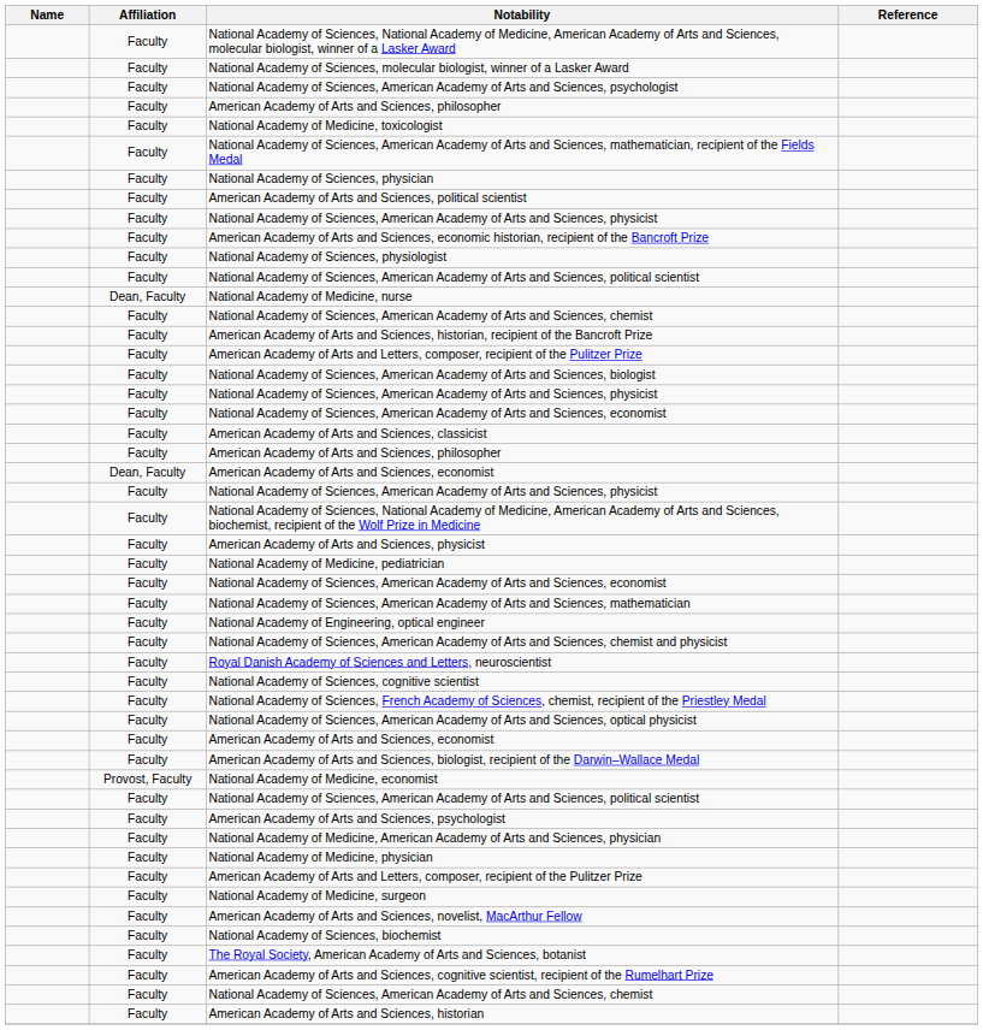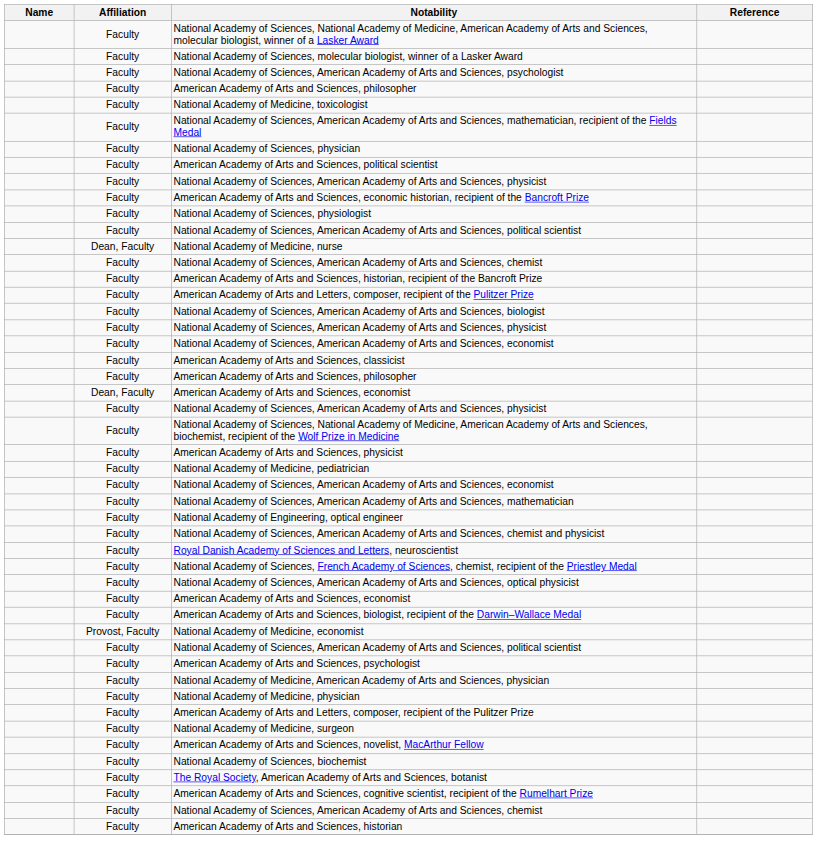 <table class="wikitable sortable" style="width:100%">
 <tr>
 <th style="width:*;">Name</th>
 <th style="width:12%;" class="unsortable">Affiliation</th>
 <th style="width:65%;" class="unsortable">Notability</th>
 <th style="width:*;" class="unsortable">Reference</th>
 </tr>
 <tr>
 <td></td>
 <td style="text-align:center;">Faculty</td>
 <td>National Academy of Sciences, National Academy of Medicine, American Academy of Arts and Sciences, molecular biologist, winner of a <a href='#'>Lasker Award</a></td>
 <td style="text-align:center;"></td>
 </tr>
 <tr>
 <td></td>
 <td style="text-align:center;">Faculty</td>
 <td>National Academy of Sciences, molecular biologist, winner of a Lasker Award</td>
 <td style="text-align:center;"></td>
 </tr>
 <tr>
 <td></td>
 <td style="text-align:center;">Faculty</td>
 <td>National Academy of Sciences, American Academy of Arts and Sciences, psychologist</td>
 <td style="text-align:center;"></td>
 </tr>
 <tr>
 <td></td>
 <td style="text-align:center;">Faculty</td>
 <td>American Academy of Arts and Sciences, philosopher</td>
 <td style="text-align:center;"></td>
 </tr>
 <tr>
 <td></td>
 <td style="text-align:center;">Faculty</td>
 <td>National Academy of Medicine, toxicologist</td>
 <td style="text-align:center;"></td>
 </tr>
 <tr>
 <td></td>
 <td style="text-align:center;">Faculty</td>
 <td>National Academy of Sciences, American Academy of Arts and Sciences, mathematician, recipient of the <a href='#'>Fields Medal</a></td>
 <td style="text-align:center;"></td>
 </tr>
 <tr>
 <td></td>
 <td style="text-align:center;">Faculty</td>
 <td>National Academy of Sciences, physician</td>
 <td style="text-align:center;"></td>
 </tr>
 <tr>
 <td></td>
 <td style="text-align:center;">Faculty</td>
 <td>American Academy of Arts and Sciences, political scientist</td>
 <td style="text-align:center;"></td>
 </tr>
 <tr>
 <td></td>
 <td style="text-align:center;">Faculty</td>
 <td>National Academy of Sciences, American Academy of Arts and Sciences, physicist</td>
 <td style="text-align:center;"></td>
 </tr>
 <tr>
 <td></td>
 <td style="text-align:center;">Faculty</td>
 <td>American Academy of Arts and Sciences, economic historian, recipient of the <a href='#'>Bancroft Prize</a></td>
 <td style="text-align:center;"></td>
 </tr>
 <tr>
 <td></td>
 <td style="text-align:center;">Faculty</td>
 <td>National Academy of Sciences, physiologist</td>
 <td style="text-align:center;"></td>
 </tr>
 <tr>
 <td></td>
 <td style="text-align:center;">Faculty</td>
 <td>National Academy of Sciences, American Academy of Arts and Sciences, political scientist</td>
 <td style="text-align:center;"></td>
 </tr>
 <tr>
 <td></td>
 <td style="text-align:center;">Dean, Faculty</td>
 <td>National Academy of Medicine, nurse</td>
 <td style="text-align:center;"></td>
 </tr>
 <tr>
 <td></td>
 <td style="text-align:center;">Faculty</td>
 <td>National Academy of Sciences, American Academy of Arts and Sciences, chemist</td>
 <td style="text-align:center;"></td>
 </tr>
 <tr>
 <td></td>
 <td style="text-align:center;">Faculty</td>
 <td>American Academy of Arts and Sciences, historian, recipient of the Bancroft Prize</td>
 <td style="text-align:center;"></td>
 </tr>
 <tr>
 <td></td>
 <td style="text-align:center;">Faculty</td>
 <td>American Academy of Arts and Letters, composer, recipient of the <a href='#'>Pulitzer Prize</a></td>
 <td style="text-align:center;"></td>
 </tr>
 <tr>
 <td></td>
 <td style="text-align:center;">Faculty</td>
 <td>National Academy of Sciences, American Academy of Arts and Sciences, biologist</td>
 <td style="text-align:center;"></td>
 </tr>
 <tr>
 <td></td>
 <td style="text-align:center;">Faculty</td>
 <td>National Academy of Sciences, American Academy of Arts and Sciences, physicist</td>
 <td style="text-align:center;"></td>
 </tr>
 <tr>
 <td></td>
 <td style="text-align:center;">Faculty</td>
 <td>National Academy of Sciences, American Academy of Arts and Sciences, economist</td>
 <td style="text-align:center;"></td>
 </tr>
 <tr>
 <td></td>
 <td style="text-align:center;">Faculty</td>
 <td>American Academy of Arts and Sciences, classicist</td>
 <td style="text-align:center;"></td>
 </tr>
 <tr>
 <td></td>
 <td style="text-align:center;">Faculty</td>
 <td>American Academy of Arts and Sciences, philosopher</td>
 <td style="text-align:center;"></td>
 </tr>
 <tr>
 <td></td>
 <td style="text-align:center;">Dean, Faculty</td>
 <td>American Academy of Arts and Sciences, economist</td>
 <td style="text-align:center;"></td>
 </tr>
 <tr>
 <td></td>
 <td style="text-align:center;">Faculty</td>
 <td>National Academy of Sciences, American Academy of Arts and Sciences, physicist</td>
 <td style="text-align:center;"></td>
 </tr>
 <tr>
 <td></td>
 <td style="text-align:center;">Faculty</td>
 <td>National Academy of Sciences, National Academy of Medicine, American Academy of Arts and Sciences, biochemist, recipient of the <a href='#'>Wolf Prize in Medicine</a></td>
 <td style="text-align:center;"></td>
 </tr>
 <tr>
 <td></td>
 <td style="text-align:center;">Faculty</td>
 <td>American Academy of Arts and Sciences, physicist</td>
 <td style="text-align:center;"></td>
 </tr>
 <tr>
 <td></td>
 <td style="text-align:center;">Faculty</td>
 <td>National Academy of Medicine, pediatrician</td>
 <td style="text-align:center;"></td>
 </tr>
 <tr>
 <td></td>
 <td style="text-align:center;">Faculty</td>
 <td>National Academy of Sciences, American Academy of Arts and Sciences, economist</td>
 <td style="text-align:center;"></td>
 </tr>
 <tr>
 <td></td>
 <td style="text-align:center;">Faculty</td>
 <td>National Academy of Sciences, American Academy of Arts and Sciences, mathematician</td>
 <td style="text-align:center;"></td>
 </tr>
 <tr>
 <td></td>
 <td style="text-align:center;">Faculty</td>
 <td>National Academy of Engineering, optical engineer</td>
 <td style="text-align:center;"></td>
 </tr>
 <tr>
 <td></td>
 <td style="text-align:center;">Faculty</td>
 <td>National Academy of Sciences, American Academy of Arts and Sciences, chemist and physicist</td>
 <td style="text-align:center;"></td>
 </tr>
 <tr>
 <td></td>
 <td style="text-align:center;">Faculty</td>
 <td><a href='#'>Royal Danish Academy of Sciences and Letters</a>, neuroscientist</td>
 <td style="text-align:center;"></td>
 </tr>
 <tr>
 <td></td>
 <td style="text-align:center;">Faculty</td>
-<td>National Academy of Sciences, cognitive scientist</td>
-<td style="text-align:center;"></td>
-</tr>
-<tr>
-<td></td>
-<td style="text-align:center;">Faculty</td>
 <td>National Academy of Sciences, <a href='#'>French Academy of Sciences</a>, chemist, recipient of the <a href='#'>Priestley Medal</a></td>
 <td style="text-align:center;"></td>
 </tr>
 <tr>
 <td></td>
 <td style="text-align:center;">Faculty</td>
 <td>National Academy of Sciences, American Academy of Arts and Sciences, optical physicist</td>
 <td style="text-align:center;"></td>
 </tr>
 <tr>
 <td></td>
 <td style="text-align:center;">Faculty</td>
 <td>American Academy of Arts and Sciences, economist</td>
 <td style="text-align:center;"></td>
 </tr>
 <tr>
 <td></td>
 <td style="text-align:center;">Faculty</td>
 <td>American Academy of Arts and Sciences, biologist, recipient of the <a href='#'>Darwin–Wallace Medal</a></td>
 <td style="text-align:center;"></td>
 </tr>
 <tr>
 <td></td>
 <td style="text-align:center;">Provost, Faculty</td>
 <td>National Academy of Medicine, economist</td>
 <td style="text-align:center;"></td>
 </tr>
 <tr>
 <td></td>
 <td style="text-align:center;">Faculty</td>
 <td>National Academy of Sciences, American Academy of Arts and Sciences, political scientist</td>
 <td style="text-align:center;"></td>
 </tr>
 <tr>
 <td></td>
 <td style="text-align:center;">Faculty</td>
 <td>American Academy of Arts and Sciences, psychologist</td>
 <td style="text-align:center;"></td>
 </tr>
 <tr>
 <td></td>
 <td style="text-align:center;">Faculty</td>
 <td>National Academy of Medicine, American Academy of Arts and Sciences, physician</td>
 <td style="text-align:center;"></td>
 </tr>
 <tr>
 <td></td>
 <td style="text-align:center;">Faculty</td>
 <td>National Academy of Medicine, physician</td>
 <td style="text-align:center;"></td>
 </tr>
 <tr>
 <td></td>
 <td style="text-align:center;">Faculty</td>
 <td>American Academy of Arts and Letters, composer, recipient of the Pulitzer Prize</td>
 <td style="text-align:center;"></td>
 </tr>
 <tr>
 <td></td>
 <td style="text-align:center;">Faculty</td>
 <td>National Academy of Medicine, surgeon</td>
 <td style="text-align:center;"></td>
 </tr>
 <tr>
 <td></td>
 <td style="text-align:center;">Faculty</td>
 <td>American Academy of Arts and Sciences, novelist, <a href='#'>MacArthur Fellow</a></td>
 <td style="text-align:center;"></td>
 </tr>
 <tr>
 <td></td>
 <td style="text-align:center;">Faculty</td>
 <td>National Academy of Sciences, biochemist</td>
 <td style="text-align:center;"></td>
 </tr>
 <tr>
 <td></td>
 <td style="text-align:center;">Faculty</td>
 <td><a href='#'>The Royal Society</a>, American Academy of Arts and Sciences, botanist</td>
 <td style="text-align:center;"></td>
 </tr>
 <tr>
 <td></td>
 <td style="text-align:center;">Faculty</td>
 <td>American Academy of Arts and Sciences, cognitive scientist, recipient of the <a href='#'>Rumelhart Prize</a></td>
 <td style="text-align:center;"></td>
 </tr>
 <tr>
 <td></td>
 <td style="text-align:center;">Faculty</td>
 <td>National Academy of Sciences, American Academy of Arts and Sciences, chemist</td>
 <td style="text-align:center;"></td>
 </tr>
 <tr>
 <td></td>
 <td style="text-align:center;">Faculty</td>
 <td>American Academy of Arts and Sciences, historian</td>
 <td style="text-align:center;"></td>
 </tr>
 <tr>
 </tr>
 </table>
